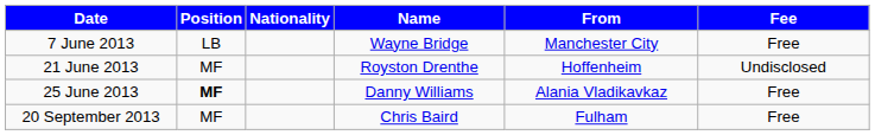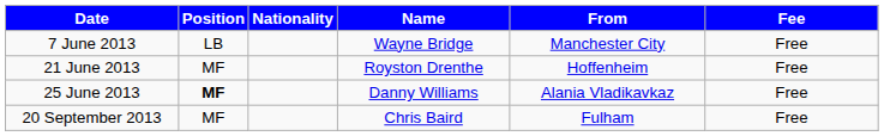 <table class="wikitable" style="text-align:center; font-size:90%">
 <tr>
 <th style="background:#00f; color:white; width:150px;">Date</th>
 <th style="background:#00f; color:white; width:55px;">Position</th>
 <th style="background:#00f; color:white; width:55px;">Nationality</th>
 <th style="background:#00f; color:white; width:150px;">Name</th>
 <th style="background:#00f; color:white; width:170px;">From</th>
 <th style="background:#00f; color:white; width:150px;">Fee</th>
 </tr>
 <tr>
 <td>7 June 2013 </td>
 <td>LB</td>
 <td></td>
 <td><a href='#'>Wayne Bridge</a></td>
 <td><a href='#'>Manchester City</a></td>
 <td>Free</td>
 </tr>
 <tr>
 <td>21 June 2013</td>
 <td>MF</td>
 <td></td>
 <td><a href='#'>Royston Drenthe</a></td>
 <td> <a href='#'>Hoffenheim</a></td>
-<td>Undisclosed</td>
+<td>Free</td>
 </tr>
 <tr>
 <td>25 June 2013 </td>
 <td><strong>MF</strong></td>
 <td></td>
 <td><a href='#'>Danny Williams</a></td>
 <td> <a href='#'>Alania Vladikavkaz</a></td>
 <td>Free</td>
 </tr>
 <tr>
 <td>20 September 2013</td>
 <td>MF</td>
 <td></td>
 <td><a href='#'>Chris Baird</a></td>
 <td><a href='#'>Fulham</a></td>
 <td>Free</td>
 </tr>
 </table>
